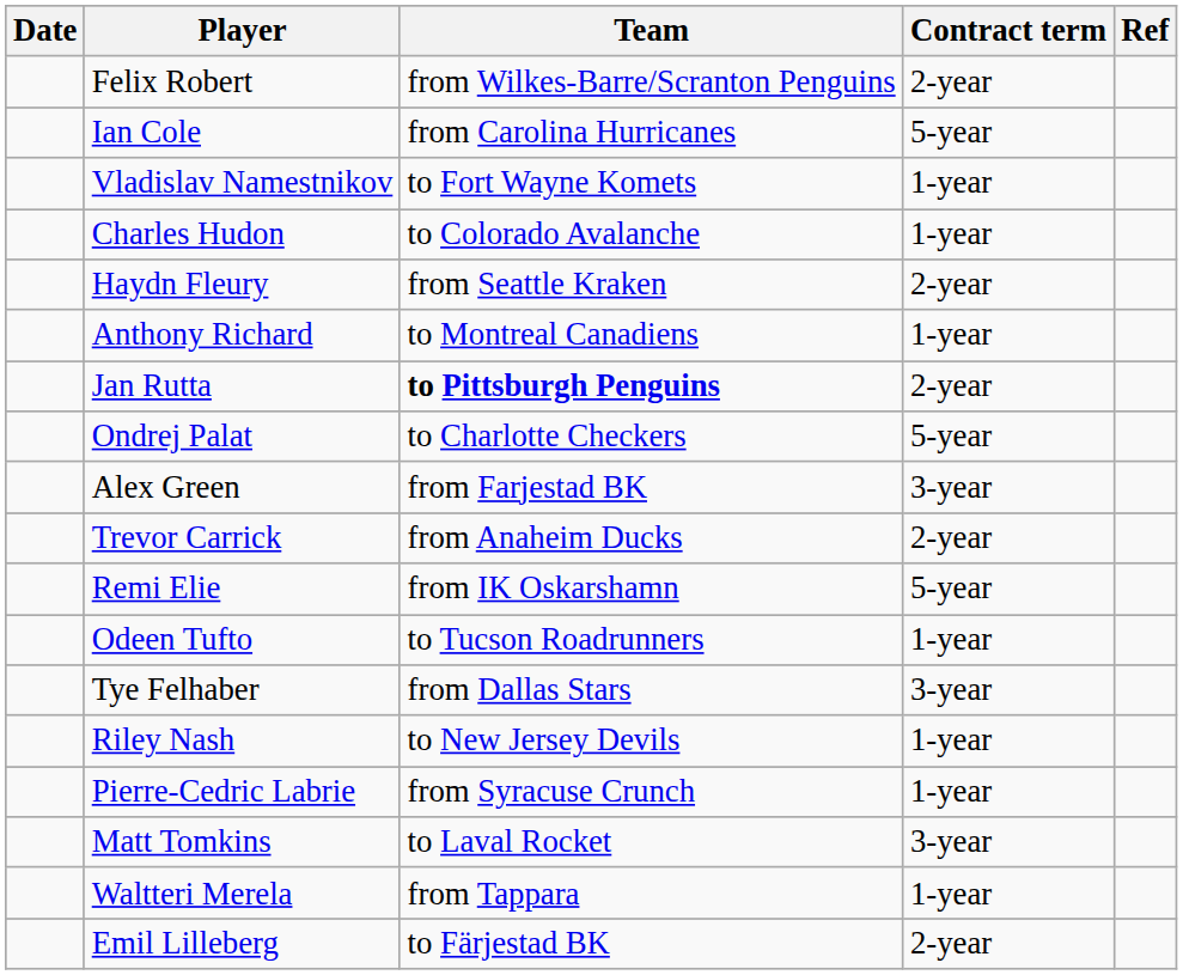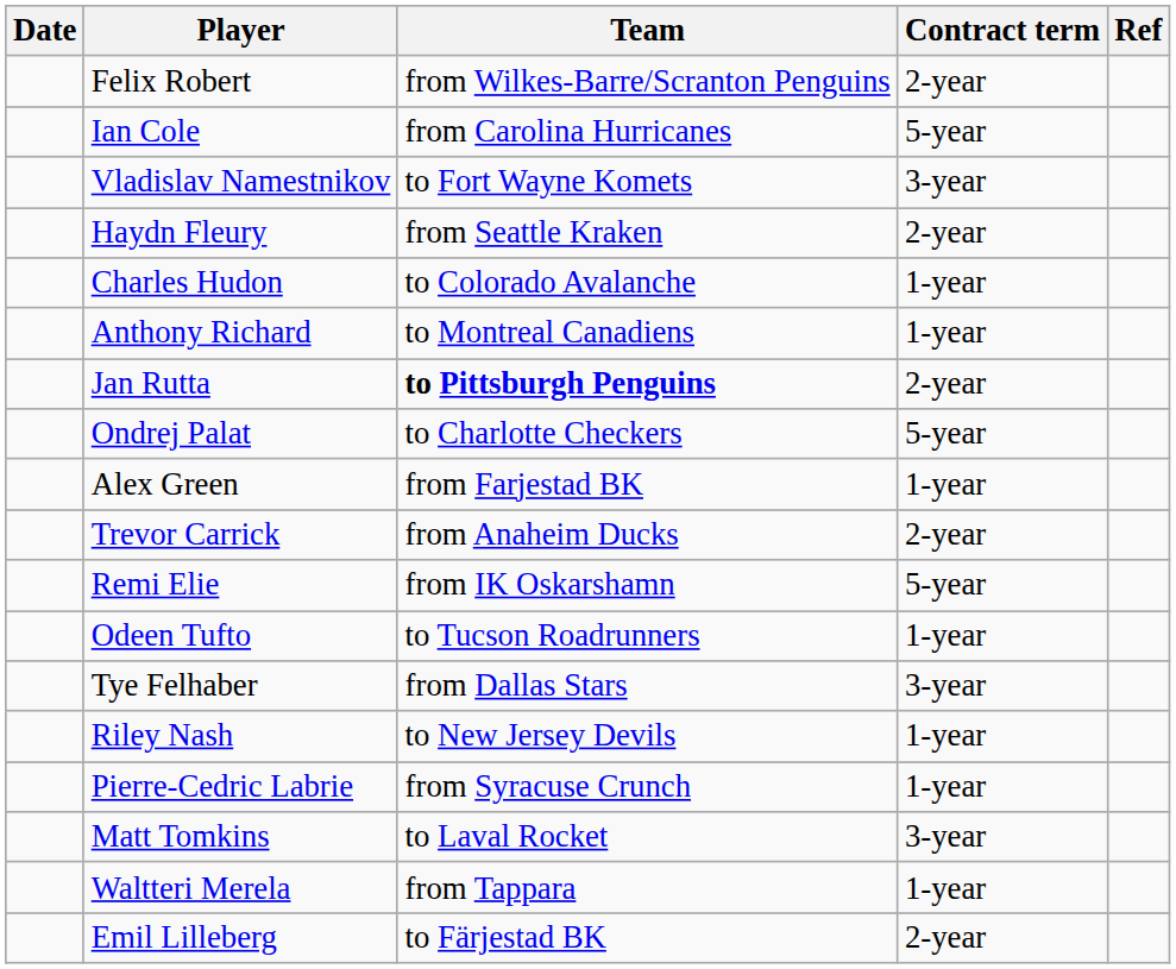 <table class="wikitable">
 <tr>
 <th>Date</th>
 <th>Player</th>
 <th>Team</th>
 <th>Contract term</th>
 <th>Ref</th>
 </tr>
 <tr>
 <td></td>
 <td>Felix Robert</td>
 <td>from <a href='#'>Wilkes-Barre/Scranton Penguins</a></td>
 <td>2-year</td>
 <td></td>
 </tr>
 <tr>
 <td></td>
 <td><a href='#'>Ian Cole</a></td>
 <td>from <a href='#'>Carolina Hurricanes</a></td>
 <td>5-year</td>
 <td></td>
 </tr>
 <tr>
 <td></td>
 <td><a href='#'>Vladislav Namestnikov</a></td>
 <td>to <a href='#'>Fort Wayne Komets</a></td>
-<td>1-year</td>
+<td>3-year</td>
+<td></td>
+</tr>
+<tr>
+<td></td>
+<td><a href='#'>Haydn Fleury</a></td>
+<td>from <a href='#'>Seattle Kraken</a></td>
+<td>2-year</td>
 <td></td>
 </tr>
 <tr>
 <td></td>
 <td><a href='#'>Charles Hudon</a></td>
 <td>to <a href='#'>Colorado Avalanche</a></td>
 <td>1-year</td>
-<td></td>
-</tr>
-<tr>
-<td></td>
-<td><a href='#'>Haydn Fleury</a></td>
-<td>from <a href='#'>Seattle Kraken</a></td>
-<td>2-year</td>
 <td></td>
 </tr>
 <tr>
 <td></td>
 <td><a href='#'>Anthony Richard</a></td>
 <td>to <a href='#'>Montreal Canadiens</a></td>
 <td>1-year</td>
 <td></td>
 </tr>
 <tr>
 <td></td>
 <td><a href='#'>Jan Rutta</a></td>
 <td><strong>to <a href='#'>Pittsburgh Penguins</a></strong></td>
 <td>2-year</td>
 <td></td>
 </tr>
 <tr>
 <td></td>
 <td><a href='#'>Ondrej Palat</a></td>
 <td>to <a href='#'>Charlotte Checkers</a></td>
 <td>5-year</td>
 <td></td>
 </tr>
 <tr>
 <td></td>
 <td>Alex Green</td>
 <td>from <a href='#'>Farjestad BK</a></td>
-<td>3-year</td>
+<td>1-year</td>
 <td></td>
 </tr>
 <tr>
 <td></td>
 <td><a href='#'>Trevor Carrick</a></td>
 <td>from <a href='#'>Anaheim Ducks</a></td>
 <td>2-year</td>
 <td></td>
 </tr>
 <tr>
 <td></td>
 <td><a href='#'>Remi Elie</a></td>
 <td>from <a href='#'>IK Oskarshamn</a></td>
 <td>5-year</td>
 <td></td>
 </tr>
 <tr>
 <td></td>
 <td><a href='#'>Odeen Tufto</a></td>
 <td>to <a href='#'>Tucson Roadrunners</a></td>
 <td>1-year</td>
 <td></td>
 </tr>
 <tr>
 <td></td>
 <td>Tye Felhaber</td>
 <td>from <a href='#'>Dallas Stars</a></td>
 <td>3-year</td>
 <td></td>
 </tr>
 <tr>
 <td></td>
 <td><a href='#'>Riley Nash</a></td>
 <td>to <a href='#'>New Jersey Devils</a></td>
 <td>1-year</td>
 <td></td>
 </tr>
 <tr>
 <td></td>
 <td><a href='#'>Pierre-Cedric Labrie</a></td>
 <td>from <a href='#'>Syracuse Crunch</a></td>
 <td>1-year</td>
 <td></td>
 </tr>
 <tr>
 <td></td>
 <td><a href='#'>Matt Tomkins</a></td>
 <td>to <a href='#'>Laval Rocket</a></td>
 <td>3-year</td>
 <td></td>
 </tr>
 <tr>
 <td></td>
 <td><a href='#'>Waltteri Merela</a></td>
 <td>from <a href='#'>Tappara</a></td>
 <td>1-year</td>
 <td></td>
 </tr>
 <tr>
 <td></td>
 <td><a href='#'>Emil Lilleberg</a></td>
 <td>to <a href='#'>Färjestad BK</a></td>
 <td>2-year</td>
 <td></td>
 </tr>
 </table>
